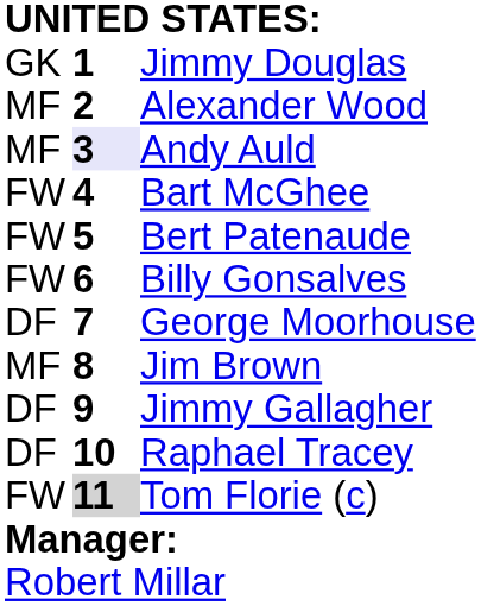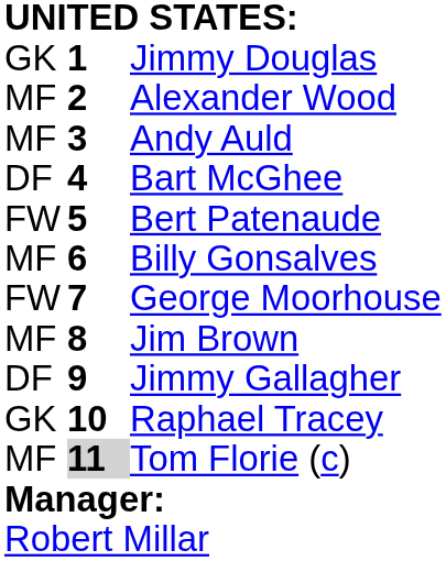 <table style="font-size: 90%" cellspacing="0" cellpadding="0">
 <tr>
 <td colspan=4><br><strong>UNITED STATES:</strong></td>
 </tr>
 <tr>
 <th width="25"></th>
 <th width="25"></th>
 </tr>
 <tr>
 <td>GK</td>
 <td><strong>1</strong></td>
 <td><a href='#'>Jimmy Douglas</a></td>
 </tr>
 <tr>
 <td>MF</td>
 <td><strong>2</strong></td>
 <td><a href='#'>Alexander Wood</a></td>
 </tr>
 <tr>
 <td>MF</td>
-<td style="background: lavender;"><strong>3</strong></td>
+<td><strong>3</strong></td>
 <td><a href='#'>Andy Auld</a></td>
 </tr>
 <tr>
-<td>FW</td>
+<td>DF</td>
 <td><strong>4</strong></td>
 <td><a href='#'>Bart McGhee</a></td>
 </tr>
 <tr>
 <td>FW</td>
 <td><strong>5</strong></td>
 <td><a href='#'>Bert Patenaude</a></td>
 </tr>
 <tr>
-<td>FW</td>
+<td>MF</td>
 <td><strong>6</strong></td>
 <td><a href='#'>Billy Gonsalves</a></td>
 </tr>
 <tr>
-<td>DF</td>
+<td>FW</td>
 <td><strong>7</strong></td>
 <td><a href='#'>George Moorhouse</a></td>
 </tr>
 <tr>
 <td>MF</td>
 <td><strong>8</strong></td>
 <td><a href='#'>Jim Brown</a></td>
 </tr>
 <tr>
 <td>DF</td>
 <td><strong>9</strong></td>
 <td><a href='#'>Jimmy Gallagher</a></td>
 </tr>
 <tr>
-<td>DF</td>
+<td>GK</td>
 <td><strong>10</strong></td>
 <td><a href='#'>Raphael Tracey</a></td>
 </tr>
 <tr>
-<td>FW</td>
+<td>MF</td>
 <td style="background: lightgrey;"><strong>11</strong></td>
 <td><a href='#'>Tom Florie</a> (<a href='#'>c</a>)</td>
 </tr>
 <tr>
 <td colspan=3><strong>Manager:</strong></td>
 </tr>
 <tr>
 <td colspan=4><a href='#'>Robert Millar</a></td>
 </tr>
 </table>
